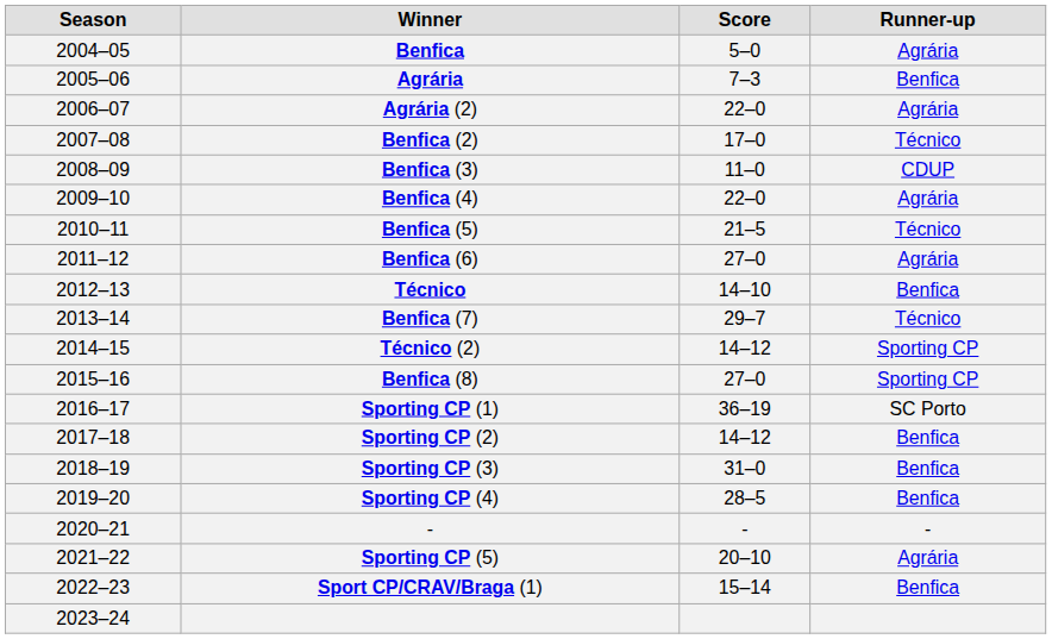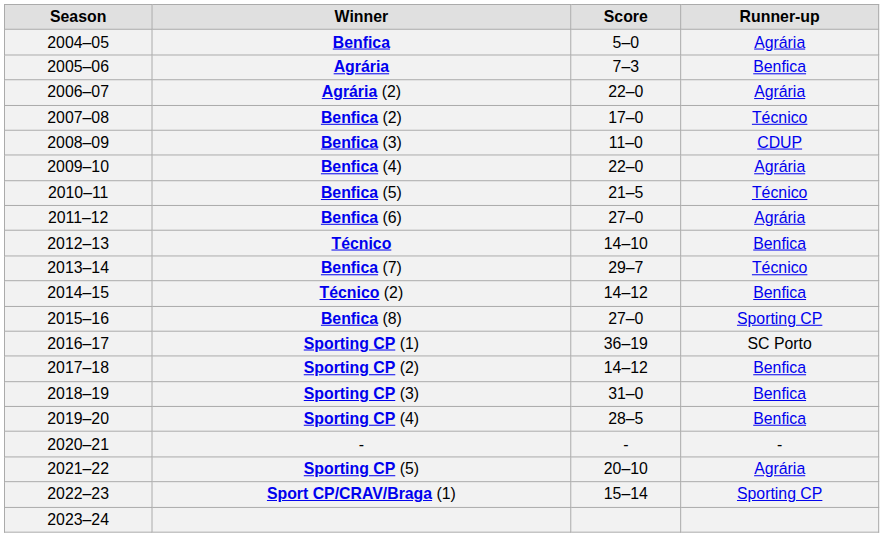 <table class="wikitable" width=100% style="text-align: center">
 <tr bgcolor=#e0e0e0>
 <td><strong>Season</strong></td>
 <td><strong>Winner</strong></td>
 <td><strong>Score</strong></td>
 <td><strong>Runner-up</strong></td>
 </tr>
 <tr bgcolor=#f2f2f2>
 <td>2004–05</td>
 <td><strong><a href='#'>Benfica</a></strong></td>
 <td>5–0</td>
 <td><a href='#'>Agrária</a></td>
 </tr>
 <tr bgcolor=#f2f2f2>
 <td>2005–06</td>
 <td><strong><a href='#'>Agrária</a></strong></td>
 <td>7–3</td>
 <td><a href='#'>Benfica</a></td>
 </tr>
 <tr bgcolor=#f2f2f2>
 <td>2006–07</td>
 <td><strong><a href='#'>Agrária</a></strong> (2)</td>
 <td>22–0</td>
 <td><a href='#'>Agrária</a></td>
 </tr>
 <tr bgcolor=#f2f2f2>
 <td>2007–08</td>
 <td><strong><a href='#'>Benfica</a></strong> (2)</td>
 <td>17–0</td>
 <td><a href='#'>Técnico</a></td>
 </tr>
 <tr bgcolor=#f2f2f2>
 <td>2008–09</td>
 <td><strong><a href='#'>Benfica</a></strong> (3)</td>
 <td>11–0</td>
 <td><a href='#'>CDUP</a></td>
 </tr>
 <tr bgcolor=#f2f2f2>
 <td>2009–10</td>
 <td><strong><a href='#'>Benfica</a></strong> (4)</td>
 <td>22–0</td>
 <td><a href='#'>Agrária</a></td>
 </tr>
 <tr bgcolor=#f2f2f2>
 <td>2010–11</td>
 <td><strong><a href='#'>Benfica</a></strong> (5)</td>
 <td>21–5</td>
 <td><a href='#'>Técnico</a></td>
 </tr>
 <tr bgcolor=#f2f2f2>
 <td>2011–12</td>
 <td><strong><a href='#'>Benfica</a></strong> (6)</td>
 <td>27–0</td>
 <td><a href='#'>Agrária</a></td>
 </tr>
 <tr bgcolor=#f2f2f2>
 <td>2012–13</td>
 <td><strong><a href='#'>Técnico</a></strong></td>
 <td>14–10</td>
 <td><a href='#'>Benfica</a></td>
 </tr>
 <tr bgcolor=#f2f2f2>
 <td>2013–14</td>
 <td><strong><a href='#'>Benfica</a></strong> (7)</td>
 <td>29–7</td>
 <td><a href='#'>Técnico</a></td>
 </tr>
 <tr bgcolor=#f2f2f2>
 <td>2014–15</td>
 <td><strong><a href='#'>Técnico</a></strong> (2)</td>
 <td>14–12</td>
-<td><a href='#'>Sporting CP</a></td>
+<td><a href='#'>Benfica</a></td>
 </tr>
 <tr bgcolor=#f2f2f2>
 <td>2015–16</td>
 <td><strong><a href='#'>Benfica</a></strong> (8)</td>
 <td>27–0</td>
 <td><a href='#'>Sporting CP</a></td>
 </tr>
 <tr bgcolor=#f2f2f2>
 <td>2016–17</td>
 <td><strong><a href='#'>Sporting CP</a></strong> (1)</td>
 <td>36–19</td>
 <td>SC Porto</td>
 </tr>
 <tr bgcolor=#f2f2f2>
 <td>2017–18</td>
 <td><strong><a href='#'>Sporting CP</a></strong> (2)</td>
 <td>14–12</td>
 <td><a href='#'>Benfica</a></td>
 </tr>
 <tr bgcolor=#f2f2f2>
 <td>2018–19</td>
 <td><strong><a href='#'>Sporting CP</a></strong> (3)</td>
 <td>31–0</td>
 <td><a href='#'>Benfica</a></td>
 </tr>
 <tr bgcolor=#f2f2f2>
 <td>2019–20</td>
 <td><strong><a href='#'>Sporting CP</a></strong> (4)</td>
 <td>28–5</td>
 <td><a href='#'>Benfica</a></td>
 </tr>
 <tr bgcolor=#f2f2f2>
 <td>2020–21</td>
 <td>-</td>
 <td>-</td>
 <td>-</td>
 </tr>
 <tr bgcolor=#f2f2f2>
 <td>2021–22</td>
 <td><strong><a href='#'>Sporting CP</a></strong> (5)</td>
 <td>20–10</td>
 <td><a href='#'>Agrária</a></td>
 </tr>
 <tr bgcolor=#f2f2f2>
 <td>2022–23</td>
 <td><strong><a href='#'>Sport CP/CRAV/Braga</a></strong> (1)</td>
 <td>15–14</td>
-<td><a href='#'>Benfica</a></td>
+<td><a href='#'>Sporting CP</a></td>
 </tr>
 <tr bgcolor=#f2f2f2>
 <td>2023–24</td>
 <td></td>
 <td></td>
 <td></td>
 </tr>
 </table>
